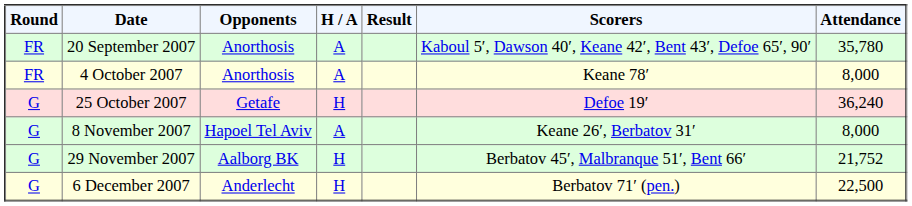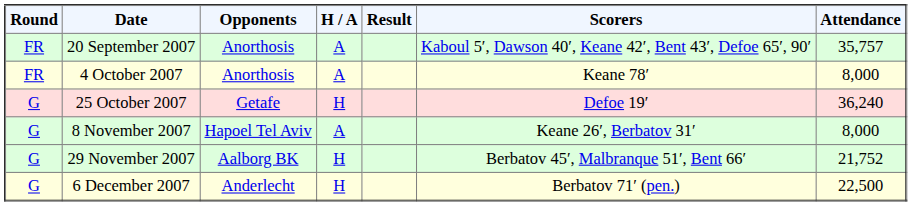 <table border="2" cellpadding="4" style="border-collapse:collapse; text-align:center;">
 <tr style="background:#f0f6ff;">
 <th>Round</th>
 <th>Date</th>
 <th>Opponents</th>
 <th>H / A</th>
 <th>Result</th>
 <th>Scorers</th>
 <th>Attendance</th>
 </tr>
 <tr style="background:#dfd;">
 <td><a href='#'>FR</a></td>
 <td>20 September 2007</td>
 <td><a href='#'>Anorthosis</a></td>
 <td><a href='#'>A</a></td>
 <td></td>
 <td><a href='#'>Kaboul</a> 5′, <a href='#'>Dawson</a> 40′, <a href='#'>Keane</a> 42′, <a href='#'>Bent</a> 43′, <a href='#'>Defoe</a> 65′, 90′</td>
-<td>35,780</td>
+<td>35,757</td>
 </tr>
 <tr style="background:#ffd;">
 <td><a href='#'>FR</a></td>
 <td>4 October 2007</td>
 <td><a href='#'>Anorthosis</a></td>
 <td><a href='#'>A</a></td>
 <td></td>
 <td>Keane 78′</td>
 <td>8,000</td>
 </tr>
 <tr style="background:#fdd;">
 <td><a href='#'>G</a></td>
 <td>25 October 2007</td>
 <td><a href='#'>Getafe</a></td>
 <td><a href='#'>H</a></td>
 <td></td>
 <td><a href='#'>Defoe</a> 19′</td>
 <td>36,240</td>
 </tr>
 <tr style="background:#dfd;">
 <td><a href='#'>G</a></td>
 <td>8 November 2007</td>
 <td><a href='#'>Hapoel Tel Aviv</a></td>
 <td><a href='#'>A</a></td>
 <td></td>
 <td>Keane 26′, <a href='#'>Berbatov</a> 31′</td>
 <td>8,000</td>
 </tr>
 <tr style="background:#dfd;">
 <td><a href='#'>G</a></td>
 <td>29 November 2007</td>
 <td><a href='#'>Aalborg BK</a></td>
 <td><a href='#'>H</a></td>
 <td></td>
 <td>Berbatov 45′, <a href='#'>Malbranque</a> 51′, <a href='#'>Bent</a> 66′</td>
 <td>21,752</td>
 </tr>
 <tr style="background:#ffd;">
 <td><a href='#'>G</a></td>
 <td>6 December 2007</td>
 <td><a href='#'>Anderlecht</a></td>
 <td><a href='#'>H</a></td>
 <td></td>
 <td>Berbatov 71′ (<a href='#'>pen.</a>)</td>
 <td>22,500</td>
 </tr>
 </table>
